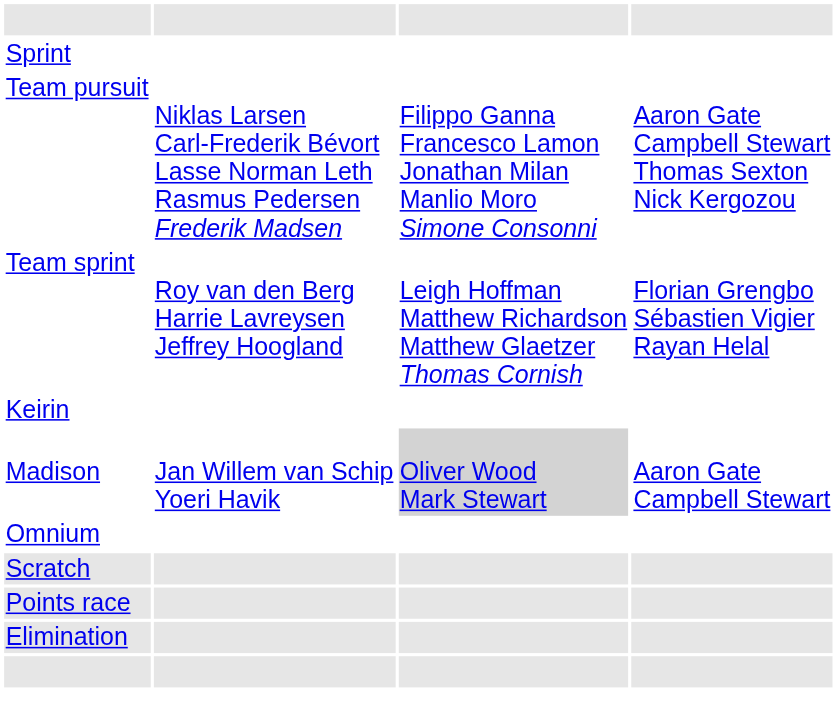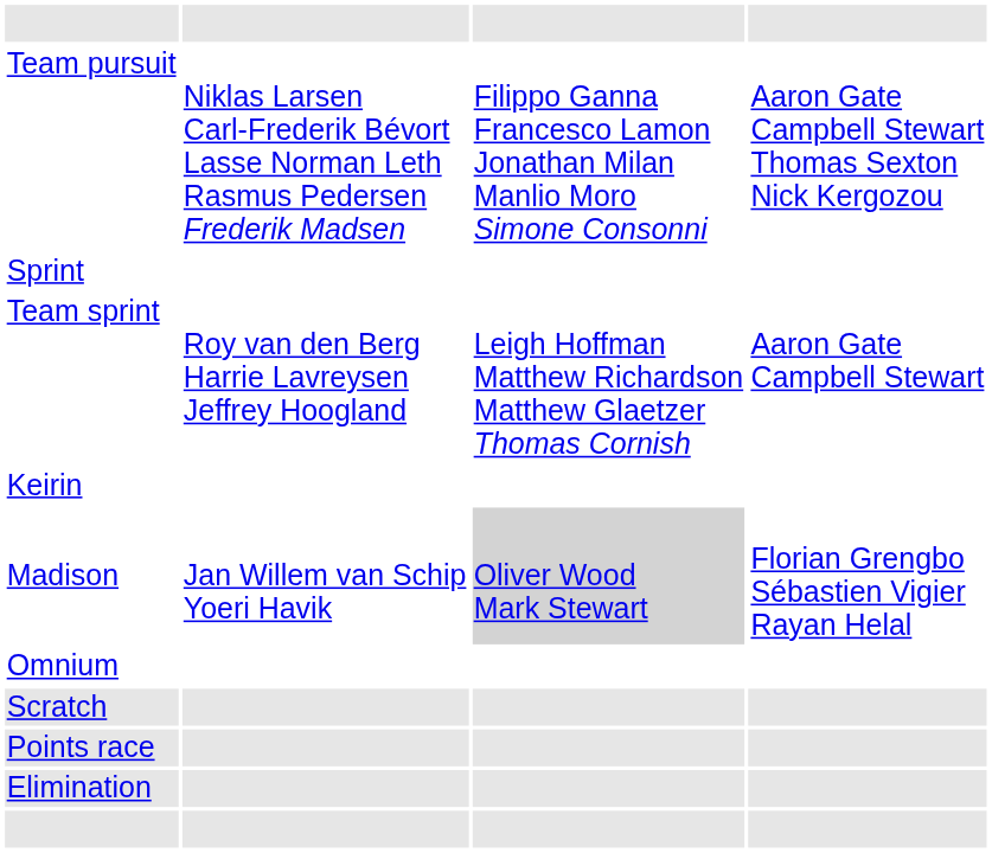 <table>
 <tr bgcolor="#e6e6e6">
 <td><br></td>
-<td></td>
-<td></td>
-<td></td>
-</tr>
-<tr>
-<td><a href='#'>Sprint</a><br></td>
 <td></td>
 <td></td>
 <td></td>
 </tr>
 <tr valign=top>
 <td><a href='#'>Team pursuit</a><br></td>
 <td><br><a href='#'>Niklas Larsen</a><br><a href='#'>Carl-Frederik Bévort</a><br><a href='#'>Lasse Norman Leth</a><br><a href='#'>Rasmus Pedersen</a><br><em><a href='#'>Frederik Madsen</a></em></td>
 <td><br><a href='#'>Filippo Ganna</a><br><a href='#'>Francesco Lamon</a><br><a href='#'>Jonathan Milan</a><br><a href='#'>Manlio Moro</a><br><em><a href='#'>Simone Consonni</a></em></td>
 <td><br><a href='#'>Aaron Gate</a><br><a href='#'>Campbell Stewart</a><br><a href='#'>Thomas Sexton</a><br><a href='#'>Nick Kergozou</a></td>
 </tr>
+<tr>
+<td><a href='#'>Sprint</a><br></td>
+<td></td>
+<td></td>
+<td></td>
+</tr>
 <tr valign=top>
 <td><a href='#'>Team sprint</a><br></td>
 <td><br><a href='#'>Roy van den Berg</a><br><a href='#'>Harrie Lavreysen</a><br><a href='#'>Jeffrey Hoogland</a></td>
 <td><br><a href='#'>Leigh Hoffman</a><br><a href='#'>Matthew Richardson</a><br><a href='#'>Matthew Glaetzer</a><br><em><a href='#'>Thomas Cornish</a></em></td>
-<td><br><a href='#'>Florian Grengbo</a><br><a href='#'>Sébastien Vigier</a><br><a href='#'>Rayan Helal</a></td>
+<td><br><a href='#'>Aaron Gate</a><br><a href='#'>Campbell Stewart</a></td>
 </tr>
 <tr>
 <td><a href='#'>Keirin</a><br></td>
 <td></td>
 <td></td>
 <td></td>
 </tr>
 <tr>
 <td><a href='#'>Madison</a><br></td>
 <td><br><a href='#'>Jan Willem van Schip</a><br><a href='#'>Yoeri Havik</a></td>
 <td style="background: lightgrey;"><br><a href='#'>Oliver Wood</a><br><a href='#'>Mark Stewart</a></td>
-<td><br><a href='#'>Aaron Gate</a><br><a href='#'>Campbell Stewart</a></td>
+<td><br><a href='#'>Florian Grengbo</a><br><a href='#'>Sébastien Vigier</a><br><a href='#'>Rayan Helal</a></td>
 </tr>
 <tr>
 <td><a href='#'>Omnium</a><br></td>
 <td></td>
 <td></td>
 <td></td>
 </tr>
 <tr bgcolor="#e6e6e6">
 <td><a href='#'>Scratch</a><br></td>
 <td></td>
 <td></td>
 <td></td>
 </tr>
 <tr bgcolor="#e6e6e6">
 <td><a href='#'>Points race</a><br></td>
 <td></td>
 <td></td>
 <td></td>
 </tr>
 <tr bgcolor="#e6e6e6">
 <td><a href='#'>Elimination</a><br></td>
 <td></td>
 <td></td>
 <td></td>
 </tr>
 <tr bgcolor="#e6e6e6">
 <td><br></td>
 <td></td>
 <td></td>
 <td></td>
 </tr>
 </table>
